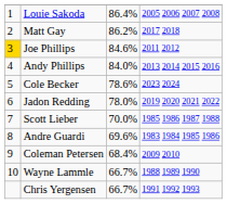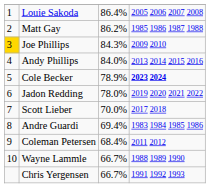 <table class="wikitable">
 <tr>
 </tr>
 <tr>
 <td>1</td>
 <td><a href='#'>Louie Sakoda</a></td>
 <td><abbr>86.4%</abbr></td>
 <td style="font-size:80%;"><a href='#'>2005</a> <a href='#'>2006</a> <a href='#'>2007</a> <a href='#'>2008</a></td>
 </tr>
 <tr>
 <td>2</td>
 <td>Matt Gay</td>
 <td><abbr>86.2%</abbr></td>
-<td style="font-size:80%;"><a href='#'>2017</a> <a href='#'>2018</a></td>
+<td style="font-size:80%;"><a href='#'>1985</a> <a href='#'>1986</a> <a href='#'>1987</a> <a href='#'>1988</a></td>
 </tr>
 <tr>
 <td style="background: gold;">3</td>
 <td>Joe Phillips</td>
-<td><abbr>84.6%</abbr></td>
-<td style="font-size:80%;"><a href='#'>2011</a> <a href='#'>2012</a></td>
+<td><abbr>84.3%</abbr></td>
+<td style="font-size:80%;"><a href='#'>2009</a> <a href='#'>2010</a></td>
 </tr>
 <tr>
 <td>4</td>
 <td>Andy Phillips</td>
 <td><abbr>84.0%</abbr></td>
 <td style="font-size:80%;"><a href='#'>2013</a> <a href='#'>2014</a> <a href='#'>2015</a> <a href='#'>2016</a></td>
 </tr>
 <tr>
 <td>5</td>
 <td>Cole Becker</td>
-<td><abbr>78.6%</abbr></td>
-<td style="font-size:80%;"><a href='#'>2023</a> <a href='#'>2024</a></td>
+<td><abbr>78.9%</abbr></td>
+<td style="font-size:80%;"><strong><a href='#'>2023</a> <a href='#'>2024</a></strong></td>
 </tr>
 <tr>
 <td>6</td>
 <td>Jadon Redding</td>
 <td><abbr>78.0%</abbr></td>
 <td style="font-size:80%;"><a href='#'>2019</a> <a href='#'>2020</a> <a href='#'>2021</a> <a href='#'>2022</a></td>
 </tr>
 <tr>
 <td>7</td>
 <td>Scott Lieber</td>
 <td><abbr>70.0%</abbr></td>
-<td style="font-size:80%;"><a href='#'>1985</a> <a href='#'>1986</a> <a href='#'>1987</a> <a href='#'>1988</a></td>
+<td style="font-size:80%;"><a href='#'>2017</a> <a href='#'>2018</a></td>
 </tr>
 <tr>
 <td>8</td>
 <td>Andre Guardi</td>
-<td><abbr>69.6%</abbr></td>
+<td><abbr>69.4%</abbr></td>
 <td style="font-size:80%;"><a href='#'>1983</a> <a href='#'>1984</a> <a href='#'>1985</a> <a href='#'>1986</a></td>
 </tr>
 <tr>
 <td>9</td>
 <td>Coleman Petersen</td>
 <td><abbr>68.4%</abbr></td>
-<td style="font-size:80%;"><a href='#'>2009</a> <a href='#'>2010</a></td>
+<td style="font-size:80%;"><a href='#'>2011</a> <a href='#'>2012</a></td>
 </tr>
 <tr>
 <td>10</td>
 <td>Wayne Lammle</td>
 <td><abbr>66.7%</abbr></td>
 <td style="font-size:80%;"><a href='#'>1988</a> <a href='#'>1989</a> <a href='#'>1990</a></td>
 </tr>
 <tr>
 <td></td>
 <td>Chris Yergensen</td>
 <td><abbr>66.7%</abbr></td>
 <td style="font-size:80%;"><a href='#'>1991</a> <a href='#'>1992</a> <a href='#'>1993</a></td>
 </tr>
 </table>
